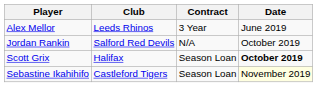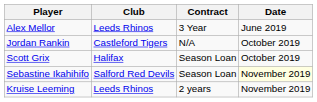 <table class="wikitable">
 <tr>
 <th>Player</th>
 <th>Club</th>
 <th>Contract</th>
 <th>Date</th>
 </tr>
 <tr>
 <td><a href='#'>Alex Mellor</a></td>
 <td><a href='#'>Leeds Rhinos</a></td>
 <td>3 Year</td>
 <td>June 2019</td>
 </tr>
 <tr>
 <td><a href='#'>Jordan Rankin</a></td>
-<td><a href='#'>Salford Red Devils</a></td>
+<td><a href='#'>Castleford Tigers</a></td>
 <td>N/A</td>
 <td>October 2019</td>
 </tr>
 <tr>
 <td><a href='#'>Scott Grix</a></td>
 <td><a href='#'>Halifax</a></td>
 <td>Season Loan</td>
-<td><strong>October 2019</strong></td>
+<td>October 2019</td>
 </tr>
 <tr>
 <td><a href='#'>Sebastine Ikahihifo</a></td>
-<td><a href='#'>Castleford Tigers</a></td>
+<td><a href='#'>Salford Red Devils</a></td>
 <td>Season Loan</td>
 <td style="background: lightyellow;">November 2019</td>
 </tr>
+<tr>
+<td><a href='#'>Kruise Leeming</a></td>
+<td><a href='#'>Leeds Rhinos</a></td>
+<td>2 years</td>
+<td>November 2019</td>
+</tr>
 </table>
